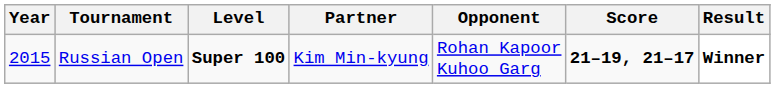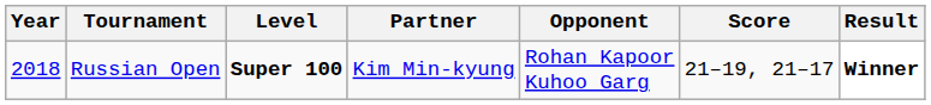 <table class="sortable wikitable" style="font-size: 90%;">
 <tr>
 <th>Year</th>
 <th>Tournament</th>
 <th>Level</th>
 <th>Partner</th>
 <th>Opponent</th>
 <th>Score</th>
 <th>Result</th>
 </tr>
 <tr>
-<td align="center"><a href='#'>2015</a></td>
+<td align="center"><a href='#'>2018</a></td>
 <td align="left"><a href='#'>Russian Open</a></td>
 <td align="left"><strong>Super 100</strong></td>
 <td align="left"> <a href='#'>Kim Min-kyung</a></td>
 <td align="left"> <a href='#'>Rohan Kapoor</a> <br>  <a href='#'>Kuhoo Garg</a></td>
-<td align="left"><strong>21–19, 21–17</strong></td>
+<td align="left">21–19, 21–17</td>
 <td style="text-align:left; background:white"><strong> Winner</strong></td>
 </tr>
 </table>
